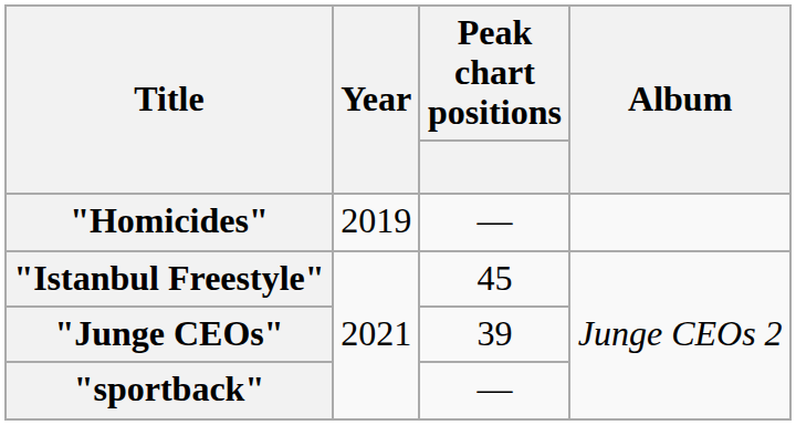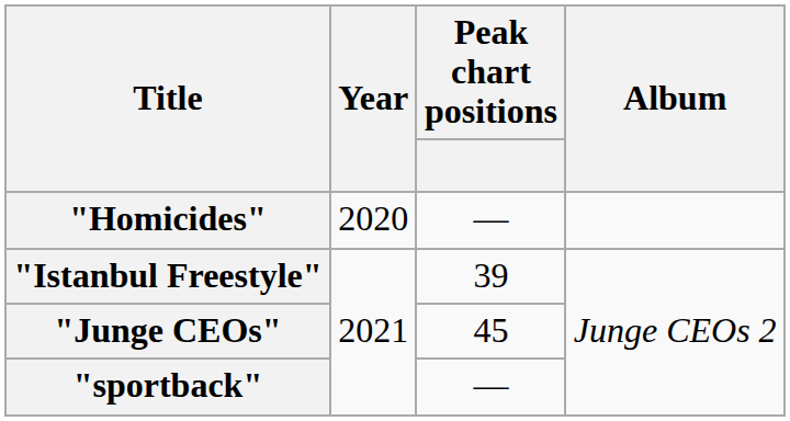 <table class="wikitable plainrowheaders" style="text-align:center;">
 <tr>
 <th scope="col" rowspan="2">Title</th>
 <th scope="col" rowspan="2">Year</th>
 <th scope="col" colspan="1">Peak chart positions</th>
 <th scope="col" rowspan="2">Album</th>
 </tr>
 <tr>
 <th style="width:2.5em; font-size:90%"><a href='#'></a><br></th>
 </tr>
 <tr>
 <th scope="row">"Homicides"<br></th>
-<td>2019</td>
+<td>2020</td>
 <td>—</td>
 <td></td>
 </tr>
 <tr>
 <th scope="row">"Istanbul Freestyle"</th>
 <td rowspan="3">2021</td>
-<td>45</td>
+<td>39</td>
 <td rowspan=3><em>Junge CEOs 2</em></td>
 </tr>
 <tr>
 <th scope="row">"Junge CEOs"</th>
-<td>39</td>
+<td>45</td>
 </tr>
 <tr>
 <th scope="row">"sportback"</th>
 <td>—</td>
 </tr>
 </table>
